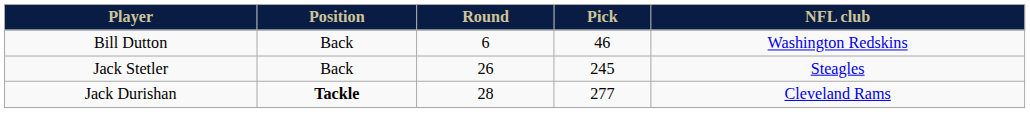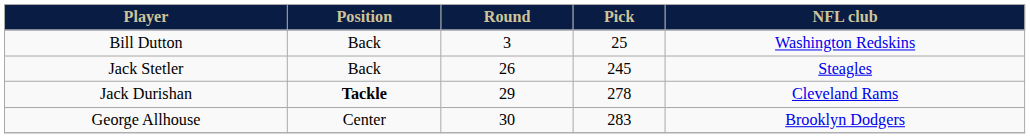 <table class="wikitable" width="80%">
 <tr align="center"  style="background:#091C44;color:#CEC499;">
 <td><strong>Player</strong></td>
 <td><strong>Position</strong></td>
 <td><strong>Round</strong></td>
 <td><strong>Pick</strong></td>
 <td><strong>NFL club</strong></td>
 </tr>
 <tr align="center" bgcolor="">
 <td>Bill Dutton</td>
 <td>Back</td>
-<td>6</td>
-<td>46</td>
+<td>3</td>
+<td>25</td>
 <td><a href='#'>Washington Redskins</a></td>
 </tr>
 <tr align="center" bgcolor="">
 <td>Jack Stetler</td>
 <td>Back</td>
 <td>26</td>
 <td>245</td>
 <td><a href='#'>Steagles</a></td>
 </tr>
 <tr align="center" bgcolor="">
 <td>Jack Durishan</td>
 <td><strong>Tackle</strong></td>
-<td>28</td>
-<td>277</td>
+<td>29</td>
+<td>278</td>
 <td><a href='#'>Cleveland Rams</a></td>
+</tr>
+<tr align="center" bgcolor="">
+<td>George Allhouse</td>
+<td>Center</td>
+<td>30</td>
+<td>283</td>
+<td><a href='#'>Brooklyn Dodgers</a></td>
 </tr>
 <tr align="center" bgcolor="">
 </tr>
 </table>
